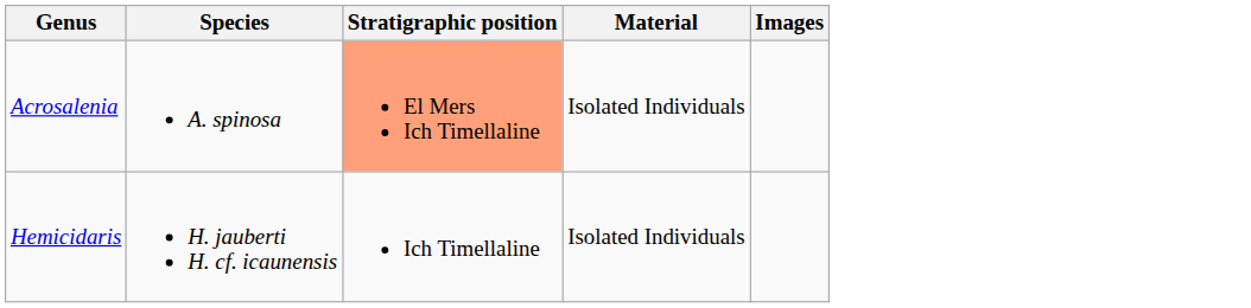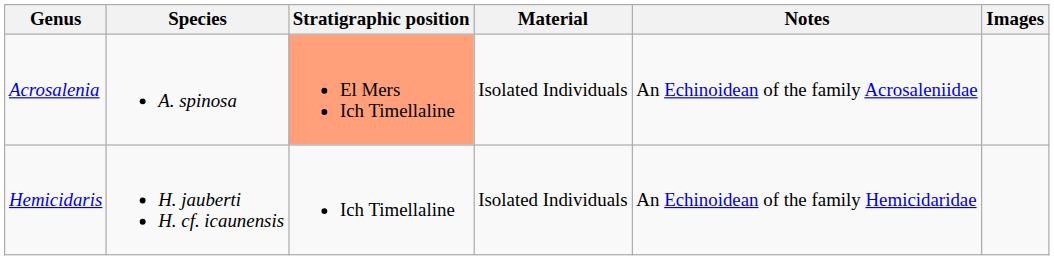 <table class="wikitable">
 <tr>
 <th>Genus</th>
 <th>Species</th>
 <th>Stratigraphic position</th>
 <th>Material</th>
+<th>Notes</th>
 <th>Images</th>
 </tr>
 <tr>
 <td><em><a href='#'>Acrosalenia</a></em></td>
 <td><br><ul><li><em>A. spinosa</em></li></ul></td>
 <td style="background: lightsalmon;"><br><ul><li>El Mers</li><li>Ich Timellaline</li></ul></td>
 <td>Isolated Individuals</td>
+<td>An <a href='#'>Echinoidean</a> of the family <a href='#'>Acrosaleniidae</a></td>
 <td></td>
 </tr>
 <tr>
 <td><em><a href='#'>Hemicidaris</a></em></td>
 <td><br><ul><li><em>H. jauberti</em></li><li><em>H. cf. icaunensis</em></li></ul></td>
 <td><br><ul><li>Ich Timellaline</li></ul></td>
 <td>Isolated Individuals</td>
+<td>An <a href='#'>Echinoidean</a> of the family <a href='#'>Hemicidaridae</a></td>
 <td></td>
 </tr>
 </table>
